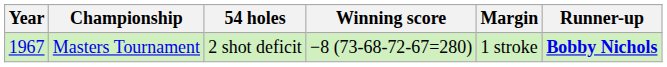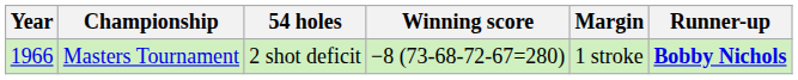 <table class="wikitable">
 <tr>
 <th>Year</th>
 <th>Championship</th>
 <th>54 holes</th>
 <th>Winning score</th>
 <th>Margin</th>
 <th>Runner-up</th>
 </tr>
 <tr style="background:#D0F0C0;">
-<td><a href='#'>1967</a></td>
+<td><a href='#'>1966</a></td>
 <td><a href='#'>Masters Tournament</a></td>
 <td>2 shot deficit</td>
 <td>−8 (73-68-72-67=280)</td>
 <td>1 stroke</td>
 <td><strong> <a href='#'>Bobby Nichols</a></strong></td>
 </tr>
 </table>
